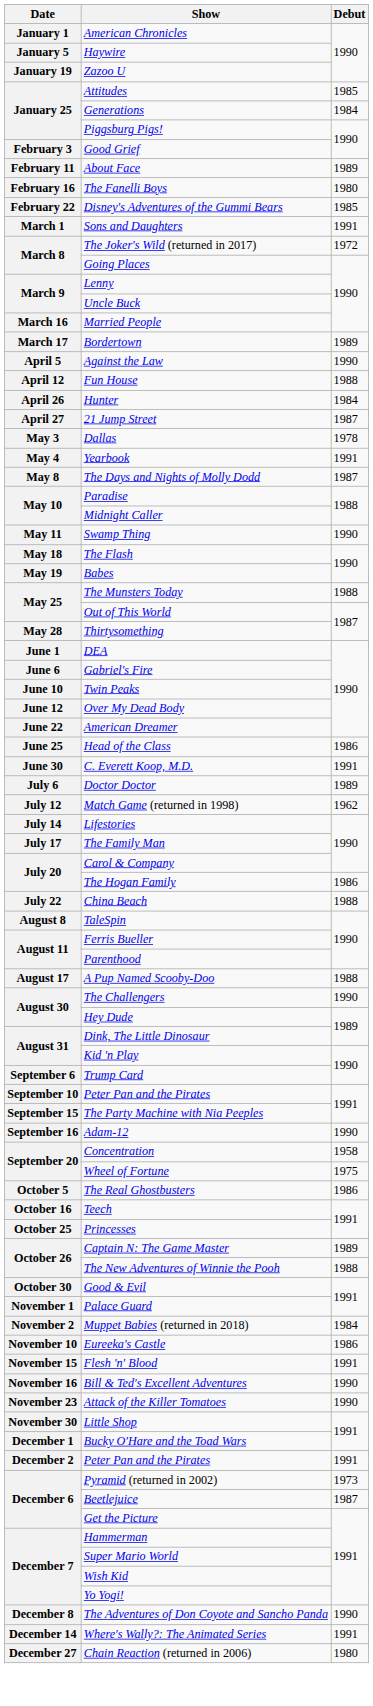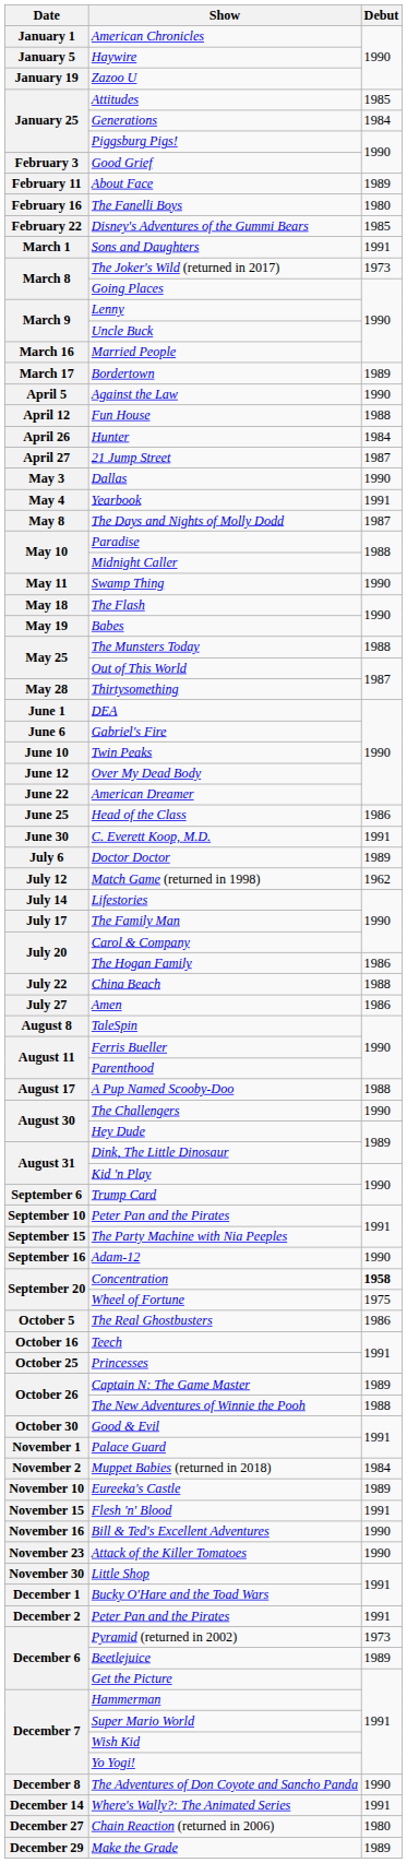 <table class="wikitable sortable">
 <tr>
 <th>Date</th>
 <th>Show</th>
 <th>Debut</th>
 </tr>
 <tr>
 <th>January 1</th>
 <td><em><a href='#'>American Chronicles</a></em></td>
 <td rowspan="3">1990</td>
 </tr>
 <tr>
 <th>January 5</th>
 <td><em><a href='#'>Haywire</a></em></td>
 </tr>
 <tr>
 <th>January 19</th>
 <td><em><a href='#'>Zazoo U</a></em></td>
 </tr>
 <tr>
 <th rowspan="3">January 25</th>
 <td><em><a href='#'>Attitudes</a></em></td>
 <td>1985</td>
 </tr>
 <tr>
 <td><em><a href='#'>Generations</a></em></td>
 <td>1984</td>
 </tr>
 <tr>
 <td><em><a href='#'>Piggsburg Pigs!</a></em></td>
 <td rowspan="2">1990</td>
 </tr>
 <tr>
 <th>February 3</th>
 <td><em><a href='#'>Good Grief</a></em></td>
 </tr>
 <tr>
 <th>February 11</th>
 <td><em><a href='#'>About Face</a></em></td>
 <td>1989</td>
 </tr>
 <tr>
 <th>February 16</th>
 <td><em><a href='#'>The Fanelli Boys</a></em></td>
 <td>1980</td>
 </tr>
 <tr>
 <th>February 22</th>
 <td><em><a href='#'>Disney's Adventures of the Gummi Bears</a></em></td>
 <td>1985</td>
 </tr>
 <tr>
 <th>March 1</th>
 <td><em><a href='#'>Sons and Daughters</a></em></td>
 <td>1991</td>
 </tr>
 <tr>
 <th rowspan="2">March 8</th>
 <td><em><a href='#'>The Joker's Wild</a></em> (returned in 2017)</td>
-<td>1972</td>
+<td>1973</td>
 </tr>
 <tr>
 <td><em><a href='#'>Going Places</a></em></td>
 <td rowspan="4">1990</td>
 </tr>
 <tr>
 <th rowspan="2">March 9</th>
 <td><em><a href='#'>Lenny</a></em></td>
 </tr>
 <tr>
 <td><em><a href='#'>Uncle Buck</a></em></td>
 </tr>
 <tr>
 <th>March 16</th>
 <td><em><a href='#'>Married People</a></em></td>
 </tr>
 <tr>
 <th>March 17</th>
 <td><em><a href='#'>Bordertown</a></em></td>
 <td>1989</td>
 </tr>
 <tr>
 <th>April 5</th>
 <td><em><a href='#'>Against the Law</a></em></td>
 <td>1990</td>
 </tr>
 <tr>
 <th>April 12</th>
 <td><em><a href='#'>Fun House</a></em></td>
 <td>1988</td>
 </tr>
 <tr>
 <th>April 26</th>
 <td><em><a href='#'>Hunter</a></em></td>
 <td>1984</td>
 </tr>
 <tr>
 <th>April 27</th>
 <td><em><a href='#'>21 Jump Street</a></em></td>
 <td>1987</td>
 </tr>
 <tr>
 <th>May 3</th>
 <td><em><a href='#'>Dallas</a></em></td>
-<td>1978</td>
+<td>1990</td>
 </tr>
 <tr>
 <th>May 4</th>
 <td><em><a href='#'>Yearbook</a></em></td>
 <td>1991</td>
 </tr>
 <tr>
 <th>May 8</th>
 <td><em><a href='#'>The Days and Nights of Molly Dodd</a></em></td>
 <td>1987</td>
 </tr>
 <tr>
 <th rowspan="2">May 10</th>
 <td><em><a href='#'>Paradise</a></em></td>
 <td rowspan="2">1988</td>
 </tr>
 <tr>
 <td><em><a href='#'>Midnight Caller</a></em></td>
 </tr>
 <tr>
 <th>May 11</th>
 <td><em><a href='#'>Swamp Thing</a></em></td>
 <td>1990</td>
 </tr>
 <tr>
 <th>May 18</th>
 <td><em><a href='#'>The Flash</a></em></td>
 <td rowspan="2">1990</td>
 </tr>
 <tr>
 <th>May 19</th>
 <td><em><a href='#'>Babes</a></em></td>
 </tr>
 <tr>
 <th rowspan="2">May 25</th>
 <td><em><a href='#'>The Munsters Today</a></em></td>
 <td>1988</td>
 </tr>
 <tr>
 <td><em><a href='#'>Out of This World</a></em></td>
 <td rowspan="2">1987</td>
 </tr>
 <tr>
 <th>May 28</th>
 <td><em><a href='#'>Thirtysomething</a></em></td>
 </tr>
 <tr>
 <th>June 1</th>
 <td><em><a href='#'>DEA</a></em></td>
 <td rowspan="5">1990</td>
 </tr>
 <tr>
 <th>June 6</th>
 <td><em><a href='#'>Gabriel's Fire</a></em></td>
 </tr>
 <tr>
 <th>June 10</th>
 <td><em><a href='#'>Twin Peaks</a></em></td>
 </tr>
 <tr>
 <th>June 12</th>
 <td><em><a href='#'>Over My Dead Body</a></em></td>
 </tr>
 <tr>
 <th>June 22</th>
 <td><em><a href='#'>American Dreamer</a></em></td>
 </tr>
 <tr>
 <th>June 25</th>
 <td><em><a href='#'>Head of the Class</a></em></td>
 <td>1986</td>
 </tr>
 <tr>
 <th>June 30</th>
 <td><em><a href='#'>C. Everett Koop, M.D.</a></em></td>
 <td>1991</td>
 </tr>
 <tr>
 <th>July 6</th>
 <td><em><a href='#'>Doctor Doctor</a></em></td>
 <td>1989</td>
 </tr>
 <tr>
 <th>July 12</th>
 <td><em><a href='#'>Match Game</a></em> (returned in 1998)</td>
 <td>1962</td>
 </tr>
 <tr>
 <th>July 14</th>
 <td><em><a href='#'>Lifestories</a></em></td>
 <td rowspan="3">1990</td>
 </tr>
 <tr>
 <th>July 17</th>
 <td><em><a href='#'>The Family Man</a></em></td>
 </tr>
 <tr>
 <th rowspan="2">July 20</th>
 <td><em><a href='#'>Carol & Company</a></em></td>
 </tr>
 <tr>
 <td><em><a href='#'>The Hogan Family</a></em></td>
 <td>1986</td>
 </tr>
 <tr>
 <th>July 22</th>
 <td><em><a href='#'>China Beach</a></em></td>
 <td>1988</td>
 </tr>
 <tr>
+<th>July 27</th>
+<td><em><a href='#'>Amen</a></em></td>
+<td>1986</td>
+</tr>
+<tr>
 <th>August 8</th>
 <td><em><a href='#'>TaleSpin</a></em></td>
 <td rowspan="3">1990</td>
 </tr>
 <tr>
 <th rowspan="2">August 11</th>
 <td><em><a href='#'>Ferris Bueller</a></em></td>
 </tr>
 <tr>
 <td><em><a href='#'>Parenthood</a></em></td>
 </tr>
 <tr>
 <th>August 17</th>
 <td><em><a href='#'>A Pup Named Scooby-Doo</a></em></td>
 <td>1988</td>
 </tr>
 <tr>
 <th rowspan="2">August 30</th>
 <td><em><a href='#'>The Challengers</a></em></td>
 <td>1990</td>
 </tr>
 <tr>
 <td><em><a href='#'>Hey Dude</a></em></td>
 <td rowspan="2">1989</td>
 </tr>
 <tr>
 <th rowspan="2">August 31</th>
 <td><em><a href='#'>Dink, The Little Dinosaur</a></em></td>
 </tr>
 <tr>
 <td><em><a href='#'>Kid 'n Play</a></em></td>
 <td rowspan="2">1990</td>
 </tr>
 <tr>
 <th>September 6</th>
 <td><em><a href='#'>Trump Card</a></em></td>
 </tr>
 <tr>
 <th>September 10</th>
 <td><em><a href='#'>Peter Pan and the Pirates</a></em></td>
 <td rowspan="2">1991</td>
 </tr>
 <tr>
 <th>September 15</th>
 <td><em><a href='#'>The Party Machine with Nia Peeples</a></em></td>
 </tr>
 <tr>
 <th>September 16</th>
 <td><em><a href='#'>Adam-12</a></em></td>
 <td>1990</td>
 </tr>
 <tr>
 <th rowspan="2">September 20</th>
 <td><em><a href='#'>Concentration</a></em></td>
-<td>1958</td>
+<td><strong>1958</strong></td>
 </tr>
 <tr>
 <td><em><a href='#'>Wheel of Fortune</a></em></td>
 <td>1975</td>
 </tr>
 <tr>
 <th>October 5</th>
 <td><em><a href='#'>The Real Ghostbusters</a></em></td>
 <td>1986</td>
 </tr>
 <tr>
 <th>October 16</th>
 <td><em><a href='#'>Teech</a></em></td>
 <td rowspan="2">1991</td>
 </tr>
 <tr>
 <th>October 25</th>
 <td><em><a href='#'>Princesses</a></em></td>
 </tr>
 <tr>
 <th rowspan="2">October 26</th>
 <td><em><a href='#'>Captain N: The Game Master</a></em></td>
 <td>1989</td>
 </tr>
 <tr>
 <td><em><a href='#'>The New Adventures of Winnie the Pooh</a></em></td>
 <td>1988</td>
 </tr>
 <tr>
 <th>October 30</th>
 <td><em><a href='#'>Good & Evil</a></em></td>
 <td rowspan="2">1991</td>
 </tr>
 <tr>
 <th>November 1</th>
 <td><em><a href='#'>Palace Guard</a></em></td>
 </tr>
 <tr>
 <th>November 2</th>
 <td><em><a href='#'>Muppet Babies</a></em> (returned in 2018)</td>
 <td>1984</td>
 </tr>
 <tr>
 <th>November 10</th>
 <td><em><a href='#'>Eureeka's Castle</a></em></td>
-<td>1986</td>
+<td>1989</td>
 </tr>
 <tr>
 <th>November 15</th>
 <td><em><a href='#'>Flesh 'n' Blood</a></em></td>
 <td>1991</td>
 </tr>
 <tr>
 <th>November 16</th>
 <td><em><a href='#'>Bill & Ted's Excellent Adventures</a></em></td>
 <td>1990</td>
 </tr>
 <tr>
 <th>November 23</th>
 <td><em><a href='#'>Attack of the Killer Tomatoes</a></em></td>
 <td>1990</td>
 </tr>
 <tr>
 <th>November 30</th>
 <td><em><a href='#'>Little Shop</a></em></td>
 <td rowspan="2">1991</td>
 </tr>
 <tr>
 <th>December 1</th>
 <td><em><a href='#'>Bucky O'Hare and the Toad Wars</a></em></td>
 </tr>
 <tr>
 <th>December 2</th>
 <td><em><a href='#'>Peter Pan and the Pirates</a></em></td>
 <td>1991</td>
 </tr>
 <tr>
 <th rowspan="3">December 6</th>
 <td><em><a href='#'>Pyramid</a></em> (returned in 2002)</td>
 <td>1973</td>
 </tr>
 <tr>
 <td><em><a href='#'>Beetlejuice</a></em></td>
-<td>1987</td>
+<td>1989</td>
 </tr>
 <tr>
 <td><em><a href='#'>Get the Picture</a></em></td>
 <td rowspan="5">1991</td>
 </tr>
 <tr>
 <th rowspan="4">December 7</th>
 <td><em><a href='#'>Hammerman</a></em></td>
 </tr>
 <tr>
 <td><em><a href='#'>Super Mario World</a></em></td>
 </tr>
 <tr>
 <td><em><a href='#'>Wish Kid</a></em></td>
 </tr>
 <tr>
 <td><em><a href='#'>Yo Yogi!</a></em></td>
 </tr>
 <tr>
 <th>December 8</th>
 <td><em><a href='#'>The Adventures of Don Coyote and Sancho Panda</a></em></td>
 <td>1990</td>
 </tr>
 <tr>
 <th>December 14</th>
 <td><em><a href='#'>Where's Wally?: The Animated Series</a></em></td>
 <td>1991</td>
 </tr>
 <tr>
 <th>December 27</th>
 <td><em><a href='#'>Chain Reaction</a></em> (returned in 2006)</td>
 <td>1980</td>
 </tr>
+<tr>
+<th>December 29</th>
+<td><em><a href='#'>Make the Grade</a></em></td>
+<td>1989</td>
+</tr>
 </table>
